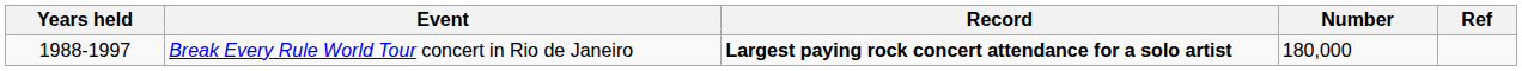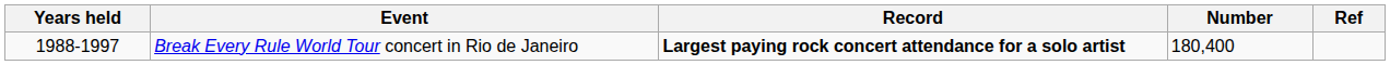 <table class="wikitable" style="width:100%;">
 <tr>
 <th style="width:10%;">Years held</th>
 <th style="width:35%;">Event</th>
 <th style="width:35%;">Record</th>
 <th style="width:10%;">Number</th>
 <th style="width:5%;">Ref</th>
 </tr>
 <tr>
 <td style="text-align:center;">1988-1997</td>
 <td><em><a href='#'>Break Every Rule World Tour</a></em> concert in Rio de Janeiro</td>
 <td><strong>Largest paying rock concert attendance for a solo artist</strong></td>
-<td>180,000</td>
+<td>180,400</td>
 <td style="text-align:center;"></td>
 </tr>
 </table>
